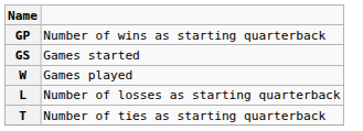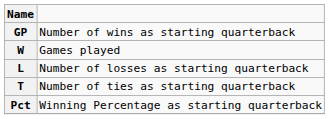 <table class="wikitable">
 <tr>
 <th>Name</th>
 <td></td>
 </tr>
 <tr>
 <th>GP</th>
 <td>Number of wins as starting quarterback</td>
-</tr>
-<tr>
-<th>GS</th>
-<td>Games started</td>
 </tr>
 <tr>
 <th>W</th>
 <td>Games played</td>
 </tr>
 <tr>
 <th>L</th>
 <td>Number of losses as starting quarterback</td>
 </tr>
 <tr>
 <th>T</th>
 <td>Number of ties as starting quarterback</td>
 </tr>
 <tr>
+<th>Pct</th>
+<td>Winning Percentage as starting quarterback</td>
+</tr>
+<tr>
 </tr>
 </table>
